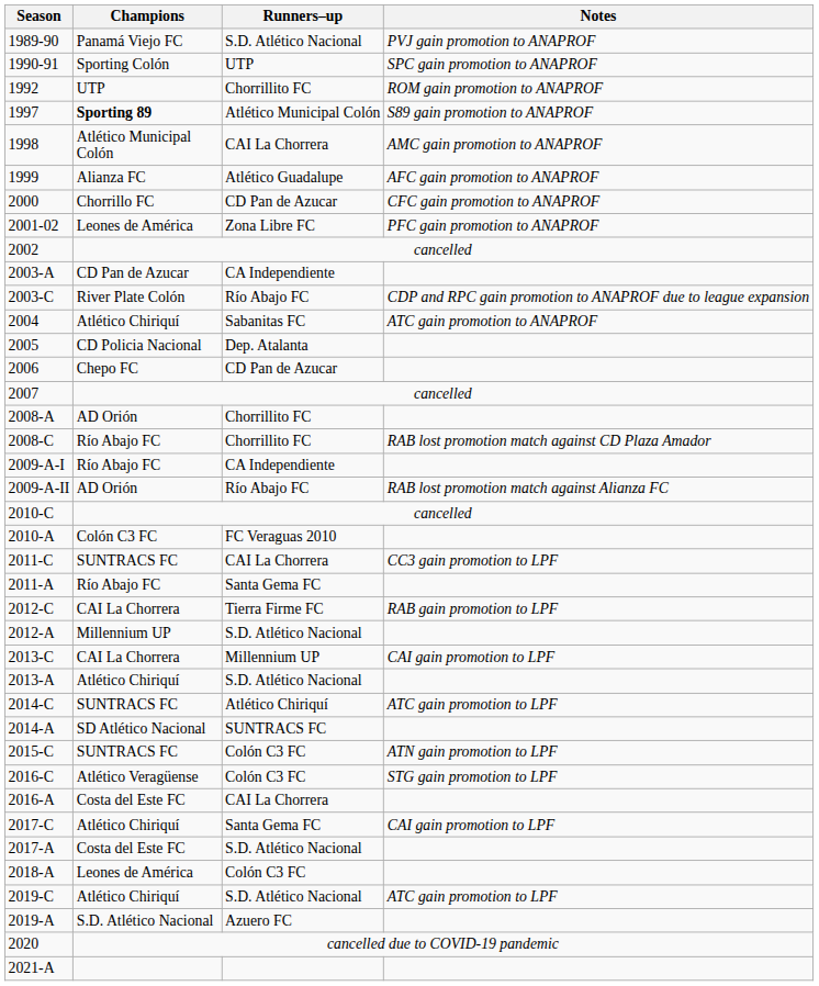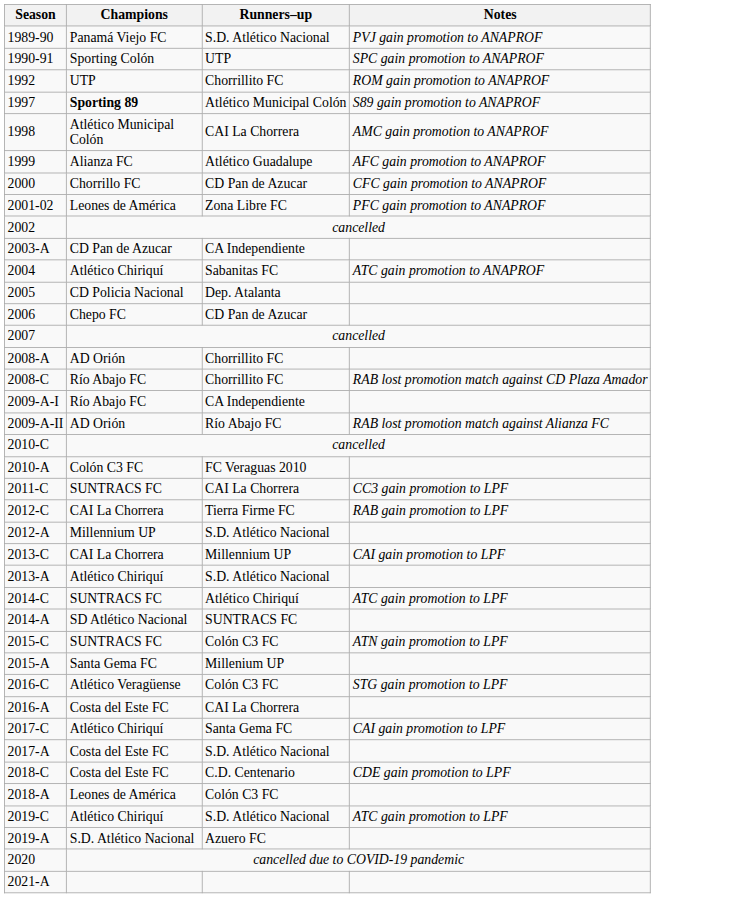 <table class="wikitable mw-collapsible mw-collapsed">
 <tr>
 <th>Season</th>
 <th style="width:150px;">Champions</th>
 <th>Runners–up</th>
 <th>Notes</th>
 </tr>
 <tr>
 <td>1989-90</td>
 <td>Panamá Viejo FC</td>
 <td>S.D. Atlético Nacional</td>
 <td><em>PVJ gain promotion to ANAPROF</em></td>
 </tr>
 <tr>
 <td>1990-91</td>
 <td>Sporting Colón</td>
 <td>UTP</td>
 <td><em>SPC gain promotion to ANAPROF</em></td>
 </tr>
 <tr>
 <td>1992</td>
 <td>UTP</td>
 <td>Chorrillito FC</td>
 <td><em>ROM gain promotion to ANAPROF</em></td>
 </tr>
 <tr>
 <td>1997</td>
 <td><strong>Sporting 89</strong></td>
 <td>Atlético Municipal Colón</td>
 <td><em>S89 gain promotion to ANAPROF</em></td>
 </tr>
 <tr>
 <td>1998</td>
 <td>Atlético Municipal Colón</td>
 <td>CAI La Chorrera</td>
 <td><em>AMC gain promotion to ANAPROF</em></td>
 </tr>
 <tr>
 <td>1999</td>
 <td>Alianza FC</td>
 <td>Atlético Guadalupe</td>
 <td><em>AFC gain promotion to ANAPROF</em></td>
 </tr>
 <tr>
 <td>2000</td>
 <td>Chorrillo FC</td>
 <td>CD Pan de Azucar</td>
 <td><em>CFC gain promotion to ANAPROF</em></td>
 </tr>
 <tr>
 <td>2001-02</td>
 <td>Leones de América</td>
 <td>Zona Libre FC</td>
 <td><em>PFC gain promotion to ANAPROF</em></td>
 </tr>
 <tr>
 <td>2002</td>
 <td colspan="3" style="text-align:center;"><em>cancelled</em></td>
 </tr>
 <tr>
 <td>2003-A</td>
 <td>CD Pan de Azucar</td>
 <td>CA Independiente</td>
 <td></td>
 </tr>
 <tr>
-<td>2003-C</td>
-<td>River Plate Colón</td>
-<td>Río Abajo FC</td>
-<td><em>CDP and RPC gain promotion to ANAPROF due to league expansion</em></td>
-</tr>
-<tr>
 <td>2004</td>
 <td>Atlético Chiriquí</td>
 <td>Sabanitas FC</td>
 <td><em>ATC gain promotion to ANAPROF</em></td>
 </tr>
 <tr>
 <td>2005</td>
 <td>CD Policia Nacional</td>
 <td>Dep. Atalanta</td>
 <td></td>
 </tr>
 <tr>
 <td>2006</td>
 <td>Chepo FC</td>
 <td>CD Pan de Azucar</td>
 <td></td>
 </tr>
 <tr>
 <td>2007</td>
 <td colspan="3" style="text-align:center;"><em>cancelled</em></td>
 </tr>
 <tr>
 <td>2008-A</td>
 <td>AD Orión</td>
 <td>Chorrillito FC</td>
 <td></td>
 </tr>
 <tr>
 <td>2008-C</td>
 <td>Río Abajo FC</td>
 <td>Chorrillito FC</td>
 <td><em>RAB lost promotion match against CD Plaza Amador</em></td>
 </tr>
 <tr>
 <td>2009-A-I</td>
 <td>Río Abajo FC</td>
 <td>CA Independiente</td>
 <td></td>
 </tr>
 <tr>
 <td>2009-A-II</td>
 <td>AD Orión</td>
 <td>Río Abajo FC</td>
 <td><em>RAB lost promotion match against Alianza FC</em></td>
 </tr>
 <tr>
 <td>2010-C</td>
 <td colspan="3" style="text-align:center;"><em>cancelled</em></td>
 </tr>
 <tr>
 <td>2010-A</td>
 <td>Colón C3 FC</td>
 <td>FC Veraguas 2010</td>
 <td></td>
 </tr>
 <tr>
 <td>2011-C</td>
 <td>SUNTRACS FC</td>
 <td>CAI La Chorrera</td>
 <td><em>CC3 gain promotion to LPF</em></td>
 </tr>
 <tr>
-<td>2011-A</td>
-<td>Río Abajo FC</td>
-<td>Santa Gema FC</td>
-<td></td>
-</tr>
-<tr>
 <td>2012-C</td>
 <td>CAI La Chorrera</td>
 <td>Tierra Firme FC</td>
 <td><em>RAB gain promotion to LPF</em></td>
 </tr>
 <tr>
 <td>2012-A</td>
 <td>Millennium UP</td>
 <td>S.D. Atlético Nacional</td>
 <td></td>
 </tr>
 <tr>
 <td>2013-C</td>
 <td>CAI La Chorrera</td>
 <td>Millennium UP</td>
 <td><em>CAI gain promotion to LPF</em></td>
 </tr>
 <tr>
 <td>2013-A</td>
 <td>Atlético Chiriquí</td>
 <td>S.D. Atlético Nacional</td>
 <td></td>
 </tr>
 <tr>
 <td>2014-C</td>
 <td>SUNTRACS FC</td>
 <td>Atlético Chiriquí</td>
 <td><em>ATC gain promotion to LPF</em></td>
 </tr>
 <tr>
 <td>2014-A</td>
 <td>SD Atlético Nacional</td>
 <td>SUNTRACS FC</td>
 <td></td>
 </tr>
 <tr>
 <td>2015-C</td>
 <td>SUNTRACS FC</td>
 <td>Colón C3 FC</td>
 <td><em>ATN gain promotion to LPF</em></td>
 </tr>
 <tr>
+<td>2015-A</td>
+<td>Santa Gema FC</td>
+<td>Millenium UP</td>
+<td></td>
+</tr>
+<tr>
 <td>2016-C</td>
 <td>Atlético Veragüense</td>
 <td>Colón C3 FC</td>
 <td><em>STG gain promotion to LPF</em></td>
 </tr>
 <tr>
 <td>2016-A</td>
 <td>Costa del Este FC</td>
 <td>CAI La Chorrera</td>
 <td></td>
 </tr>
 <tr>
 <td>2017-C</td>
 <td>Atlético Chiriquí</td>
 <td>Santa Gema FC</td>
 <td><em>CAI gain promotion to LPF</em></td>
 </tr>
 <tr>
 <td>2017-A</td>
 <td>Costa del Este FC</td>
 <td>S.D. Atlético Nacional</td>
 <td></td>
+</tr>
+<tr>
+<td>2018-C</td>
+<td>Costa del Este FC</td>
+<td>C.D. Centenario</td>
+<td><em>CDE gain promotion to LPF</em></td>
 </tr>
 <tr>
 <td>2018-A</td>
 <td>Leones de América</td>
 <td>Colón C3 FC</td>
 <td></td>
 </tr>
 <tr>
 <td>2019-C</td>
 <td>Atlético Chiriquí</td>
 <td>S.D. Atlético Nacional</td>
 <td><em>ATC gain promotion to LPF</em></td>
 </tr>
 <tr>
 <td>2019-A</td>
 <td>S.D. Atlético Nacional</td>
 <td>Azuero FC</td>
 <td></td>
 </tr>
 <tr>
 <td>2020</td>
 <td colspan="3" style="text-align:center;"><em>cancelled due to COVID-19 pandemic</em></td>
 </tr>
 <tr>
 <td>2021-A</td>
 <td></td>
 <td></td>
 <td></td>
 </tr>
 </table>
